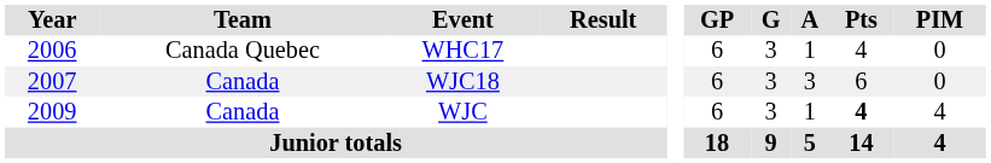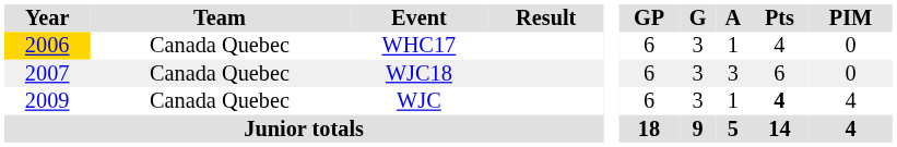 <table border="0" cellpadding="1" cellspacing="0" style="text-align:center; width:40em">
 <tr ALIGN="centre" bgcolor="#e0e0e0">
 <th>Year</th>
 <th>Team</th>
 <th>Event</th>
 <th>Result</th>
 <th rowspan="99" bgcolor="#ffffff"> </th>
 <th>GP</th>
 <th>G</th>
 <th>A</th>
 <th>Pts</th>
 <th>PIM</th>
 </tr>
 <tr>
-<td><a href='#'>2006</a></td>
+<td style="background: gold;"><a href='#'>2006</a></td>
 <td>Canada Quebec</td>
 <td><a href='#'>WHC17</a></td>
 <td></td>
 <td>6</td>
 <td>3</td>
 <td>1</td>
 <td>4</td>
 <td>0</td>
 </tr>
 <tr bgcolor="#f0f0f0">
 <td><a href='#'>2007</a></td>
-<td><a href='#'>Canada</a></td>
+<td>Canada Quebec</td>
 <td><a href='#'>WJC18</a></td>
 <td></td>
 <td>6</td>
 <td>3</td>
 <td>3</td>
 <td>6</td>
 <td>0</td>
 </tr>
 <tr>
 <td><a href='#'>2009</a></td>
-<td><a href='#'>Canada</a></td>
+<td>Canada Quebec</td>
 <td><a href='#'>WJC</a></td>
 <td></td>
 <td>6</td>
 <td>3</td>
 <td>1</td>
 <td><strong>4</strong></td>
 <td>4</td>
 </tr>
 <tr bgcolor="#e0e0e0">
 <th colspan="4">Junior totals</th>
 <th>18</th>
 <th>9</th>
 <th>5</th>
 <th>14</th>
 <th>4</th>
 </tr>
 </table>
